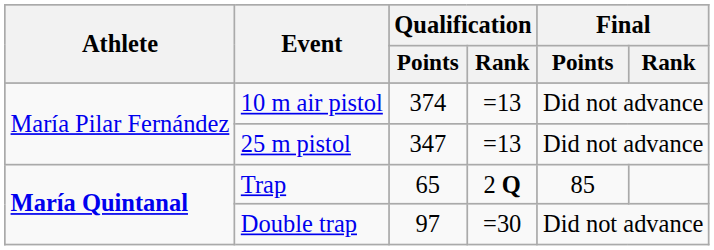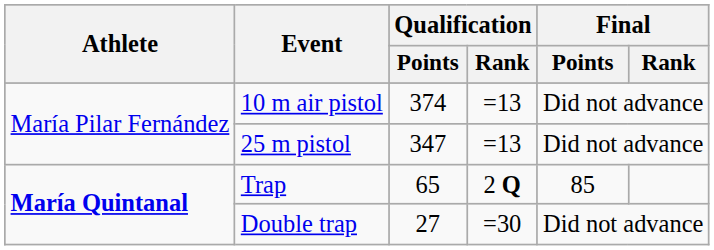 <table class="wikitable" style="font-size:90%">
 <tr>
 <th rowspan="2">Athlete</th>
 <th rowspan="2">Event</th>
 <th colspan=2>Qualification</th>
 <th colspan=2>Final</th>
 </tr>
 <tr style="font-size:95%">
 <th>Points</th>
 <th>Rank</th>
 <th>Points</th>
 <th>Rank</th>
 </tr>
 <tr align=center>
 <td align=left rowspan=2><a href='#'>María Pilar Fernández</a></td>
 <td align=left><a href='#'>10 m air pistol</a></td>
 <td>374</td>
 <td>=13</td>
 <td colspan=2>Did not advance</td>
 </tr>
 <tr align=center>
 <td align=left><a href='#'>25 m pistol</a></td>
 <td>347</td>
 <td>=13</td>
 <td colspan=2>Did not advance</td>
 </tr>
 <tr align=center>
 <td align=left rowspan=2><strong><a href='#'>María Quintanal</a></strong></td>
 <td align=left><a href='#'>Trap</a></td>
 <td>65</td>
 <td>2 <strong>Q</strong></td>
 <td>85</td>
 <td></td>
 </tr>
 <tr align=center>
 <td align=left><a href='#'>Double trap</a></td>
-<td>97</td>
+<td>27</td>
 <td>=30</td>
 <td colspan=2>Did not advance</td>
 </tr>
 </table>
